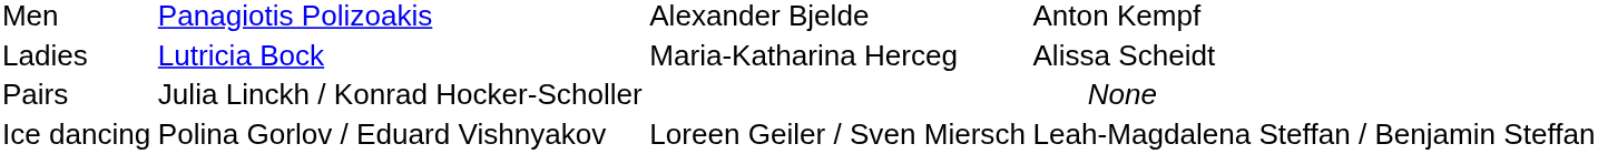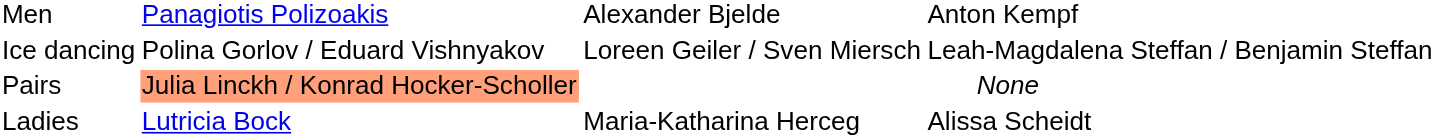 <table>
 <tr>
 <td>Men</td>
 <td><a href='#'>Panagiotis Polizoakis</a></td>
 <td>Alexander Bjelde</td>
 <td>Anton Kempf</td>
 </tr>
 <tr>
+<td>Ice dancing</td>
+<td>Polina Gorlov / Eduard Vishnyakov</td>
+<td>Loreen Geiler / Sven Miersch</td>
+<td>Leah-Magdalena Steffan / Benjamin Steffan</td>
+</tr>
+<tr>
+<td>Pairs</td>
+<td style="background: lightsalmon;">Julia Linckh / Konrad Hocker-Scholler</td>
+<td colspan=2 align=center><em>None</em></td>
+</tr>
+<tr>
 <td>Ladies</td>
 <td><a href='#'>Lutricia Bock</a></td>
 <td>Maria-Katharina Herceg</td>
 <td>Alissa Scheidt</td>
 </tr>
-<tr>
-<td>Pairs</td>
-<td>Julia Linckh / Konrad Hocker-Scholler</td>
-<td colspan=2 align=center><em>None</em></td>
-</tr>
-<tr>
-<td>Ice dancing</td>
-<td>Polina Gorlov / Eduard Vishnyakov</td>
-<td>Loreen Geiler / Sven Miersch</td>
-<td>Leah-Magdalena Steffan / Benjamin Steffan</td>
-</tr>
 </table>
